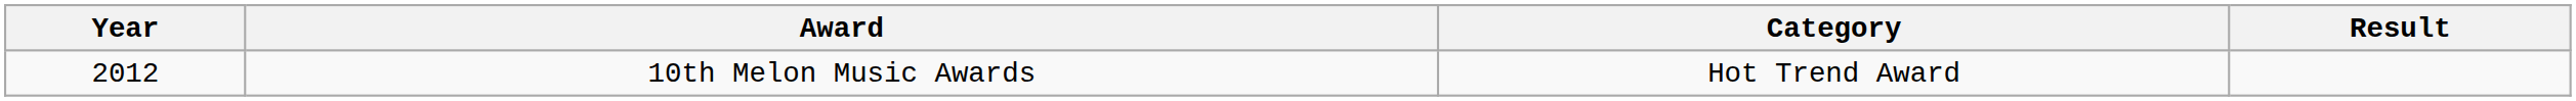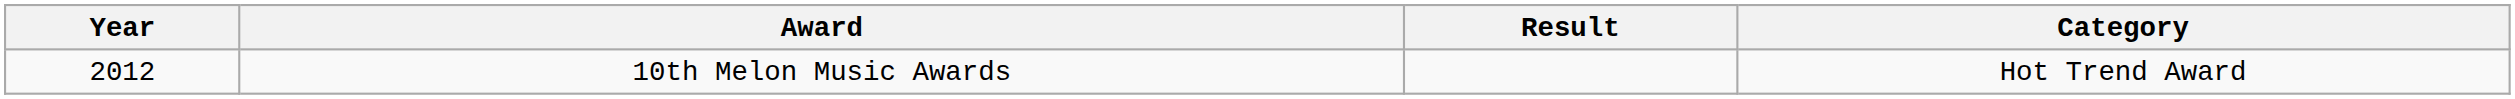 <table class="wikitable sortable" width="75%" style="text-align:center">
 <tr>
 <th>Year</th>
 <th>Award</th>
+<th>Result</th>
 <th>Category</th>
-<th>Result</th>
 </tr>
 <tr>
 <td>2012</td>
 <td>10th Melon Music Awards</td>
+<td></td>
 <td>Hot Trend Award</td>
-<td></td>
 </tr>
 </table>
